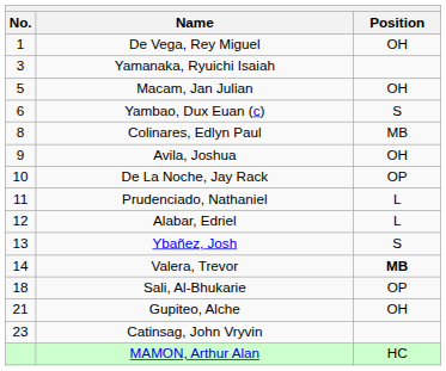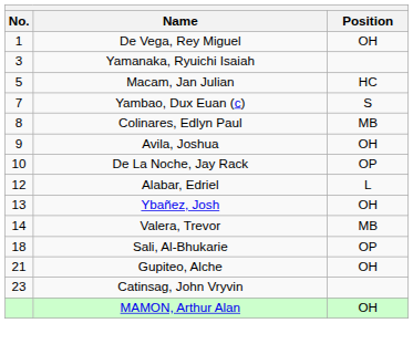 <table class="wikitable mw-collapsible mw-collapsed" style="text-align:center; width:500px; border:none">
 <tr>
 <th style="text-align:center" colspan="3"></th>
 </tr>
 <tr>
 <th style="width:7%">No.</th>
 <th>Name</th>
 <th style="width:20%">Position</th>
 </tr>
 <tr>
 <td>1</td>
 <td>De Vega, Rey Miguel</td>
 <td>OH</td>
 </tr>
 <tr>
 <td>3</td>
 <td>Yamanaka, Ryuichi Isaiah</td>
 <td></td>
 </tr>
 <tr>
 <td>5</td>
 <td>Macam, Jan Julian</td>
-<td>OH</td>
+<td>HC</td>
 </tr>
 <tr>
-<td>6</td>
+<td>7</td>
 <td>Yambao, Dux Euan (<a href='#'>c</a>)</td>
 <td>S</td>
 </tr>
 <tr>
 <td>8</td>
 <td>Colinares, Edlyn Paul</td>
 <td>MB</td>
 </tr>
 <tr>
 <td>9</td>
 <td>Avila, Joshua</td>
 <td>OH</td>
 </tr>
 <tr>
 <td>10</td>
 <td>De La Noche, Jay Rack</td>
 <td>OP</td>
 </tr>
 <tr>
-<td>11</td>
-<td>Prudenciado, Nathaniel</td>
-<td>L</td>
-</tr>
-<tr>
 <td>12</td>
 <td>Alabar, Edriel</td>
 <td>L</td>
 </tr>
 <tr>
 <td>13</td>
 <td><a href='#'>Ybañez, Josh</a></td>
-<td>S</td>
+<td>OH</td>
 </tr>
 <tr>
 <td>14</td>
 <td>Valera, Trevor</td>
-<td><strong>MB</strong></td>
+<td>MB</td>
 </tr>
 <tr>
 <td>18</td>
 <td>Sali, Al-Bhukarie</td>
 <td>OP</td>
 </tr>
 <tr>
 <td>21</td>
 <td>Gupiteo, Alche</td>
 <td>OH</td>
 </tr>
 <tr>
 <td>23</td>
 <td>Catinsag, John Vryvin</td>
 <td></td>
 </tr>
 <tr bgcolor=#CCFFCC>
 <td></td>
 <td><a href='#'>MAMON, Arthur Alan</a></td>
-<td>HC</td>
+<td>OH</td>
 </tr>
 </table>
